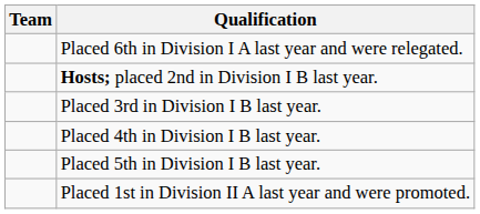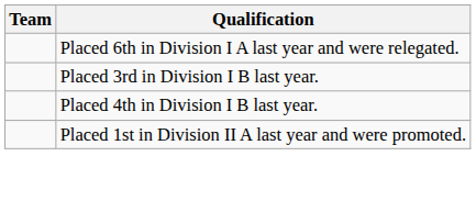 <table class="wikitable">
 <tr>
 <th>Team</th>
 <th>Qualification</th>
 </tr>
 <tr>
 <td></td>
 <td>Placed 6th in Division I A last year and were relegated.</td>
 </tr>
 <tr>
 <td></td>
-<td><strong>Hosts;</strong> placed 2nd in Division I B last year.</td>
-</tr>
-<tr>
-<td></td>
 <td>Placed 3rd in Division I B last year.</td>
 </tr>
 <tr>
 <td></td>
 <td>Placed 4th in Division I B last year.</td>
 </tr>
 <tr>
 <td></td>
-<td>Placed 5th in Division I B last year.</td>
-</tr>
-<tr>
-<td></td>
 <td>Placed 1st in Division II A last year and were promoted.</td>
 </tr>
 </table>
